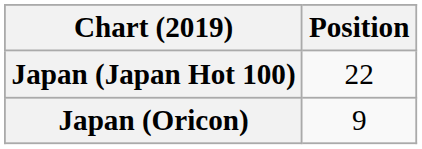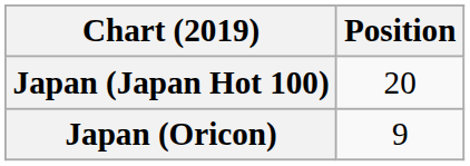 <table class="wikitable plainrowheaders" style="text-align:center">
 <tr>
 <th scope="col">Chart (2019)</th>
 <th scope="col">Position</th>
 </tr>
 <tr>
 <th scope="row">Japan (Japan Hot 100)</th>
-<td>22</td>
+<td>20</td>
 </tr>
 <tr>
 <th scope="row">Japan (Oricon)</th>
 <td>9</td>
 </tr>
 </table>
